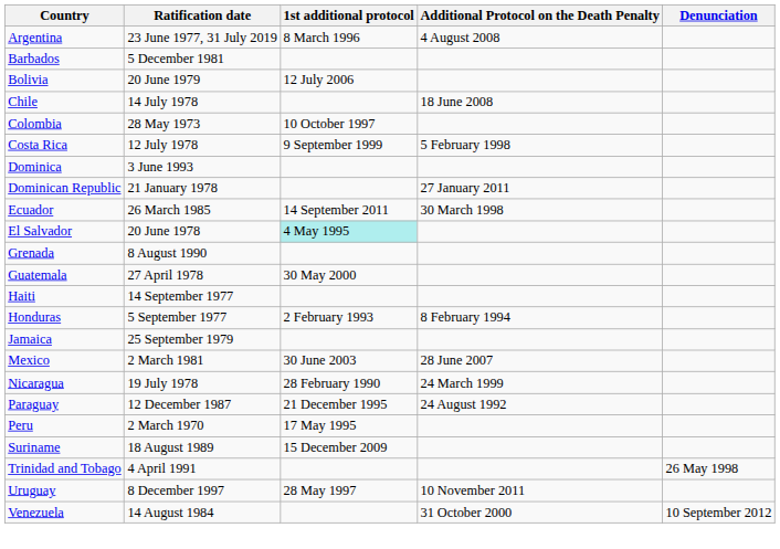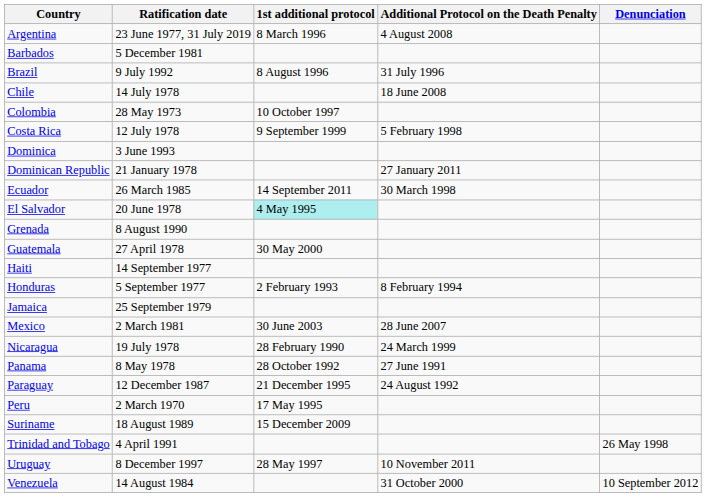 <table class="wikitable">
 <tr>
 <th>Country</th>
 <th>Ratification date</th>
 <th>1st additional protocol</th>
 <th>Additional Protocol on the Death Penalty</th>
 <th><a href='#'>Denunciation</a></th>
 </tr>
 <tr>
 <td><a href='#'>Argentina</a></td>
 <td>23 June 1977, 31 July 2019</td>
 <td>8 March 1996</td>
 <td>4 August 2008</td>
 <td></td>
 </tr>
 <tr>
 <td><a href='#'>Barbados</a></td>
 <td>5 December 1981</td>
 <td></td>
 <td></td>
 <td></td>
 </tr>
 <tr>
-<td><a href='#'>Bolivia</a></td>
-<td>20 June 1979</td>
-<td>12 July 2006</td>
-<td></td>
+<td><a href='#'>Brazil</a></td>
+<td>9 July 1992</td>
+<td>8 August 1996</td>
+<td>31 July 1996</td>
 <td></td>
 </tr>
 <tr>
 <td><a href='#'>Chile</a></td>
 <td>14 July 1978</td>
 <td></td>
 <td>18 June 2008</td>
 <td></td>
 </tr>
 <tr>
 <td><a href='#'>Colombia</a></td>
 <td>28 May 1973</td>
 <td>10 October 1997</td>
 <td></td>
 <td></td>
 </tr>
 <tr>
 <td><a href='#'>Costa Rica</a></td>
 <td>12 July 1978</td>
 <td>9 September 1999</td>
 <td>5 February 1998</td>
 <td></td>
 </tr>
 <tr>
 <td><a href='#'>Dominica</a></td>
 <td>3 June 1993</td>
 <td></td>
 <td></td>
 <td></td>
 </tr>
 <tr>
 <td><a href='#'>Dominican Republic</a></td>
 <td>21 January 1978</td>
 <td></td>
 <td>27 January 2011</td>
 <td></td>
 </tr>
 <tr>
 <td><a href='#'>Ecuador</a></td>
 <td>26 March 1985</td>
 <td>14 September 2011</td>
 <td>30 March 1998</td>
 <td></td>
 </tr>
 <tr>
 <td><a href='#'>El Salvador</a></td>
 <td>20 June 1978</td>
 <td style="background: paleturquoise;">4 May 1995</td>
 <td></td>
 <td></td>
 </tr>
 <tr>
 <td><a href='#'>Grenada</a></td>
 <td>8 August 1990</td>
 <td></td>
 <td></td>
 <td></td>
 </tr>
 <tr>
 <td><a href='#'>Guatemala</a></td>
 <td>27 April 1978</td>
 <td>30 May 2000</td>
 <td></td>
 <td></td>
 </tr>
 <tr>
 <td><a href='#'>Haiti</a></td>
 <td>14 September 1977</td>
 <td></td>
 <td></td>
 <td></td>
 </tr>
 <tr>
 <td><a href='#'>Honduras</a></td>
 <td>5 September 1977</td>
 <td>2 February 1993</td>
 <td>8 February 1994</td>
 <td></td>
 </tr>
 <tr>
 <td><a href='#'>Jamaica</a></td>
 <td>25 September 1979</td>
 <td></td>
 <td></td>
 <td></td>
 </tr>
 <tr>
 <td><a href='#'>Mexico</a></td>
 <td>2 March 1981</td>
 <td>30 June 2003</td>
 <td>28 June 2007</td>
 <td></td>
 </tr>
 <tr>
 <td><a href='#'>Nicaragua</a></td>
 <td>19 July 1978</td>
 <td>28 February 1990</td>
 <td>24 March 1999</td>
 <td></td>
 </tr>
 <tr>
+<td><a href='#'>Panama</a></td>
+<td>8 May 1978</td>
+<td>28 October 1992</td>
+<td>27 June 1991</td>
+<td></td>
+</tr>
+<tr>
 <td><a href='#'>Paraguay</a></td>
 <td>12 December 1987</td>
 <td>21 December 1995</td>
 <td>24 August 1992</td>
 <td></td>
 </tr>
 <tr>
 <td><a href='#'>Peru</a></td>
 <td>2 March 1970</td>
 <td>17 May 1995</td>
 <td></td>
 <td></td>
 </tr>
 <tr>
 <td><a href='#'>Suriname</a></td>
 <td>18 August 1989</td>
 <td>15 December 2009</td>
 <td></td>
 <td></td>
 </tr>
 <tr>
 <td><a href='#'>Trinidad and Tobago</a></td>
 <td>4 April 1991</td>
 <td></td>
 <td></td>
 <td>26 May 1998</td>
 </tr>
 <tr>
 <td><a href='#'>Uruguay</a></td>
 <td>8 December 1997</td>
 <td>28 May 1997</td>
 <td>10 November 2011</td>
 <td></td>
 </tr>
 <tr>
 <td><a href='#'>Venezuela</a></td>
 <td>14 August 1984</td>
 <td></td>
 <td>31 October 2000</td>
 <td>10 September 2012</td>
 </tr>
 </table>
